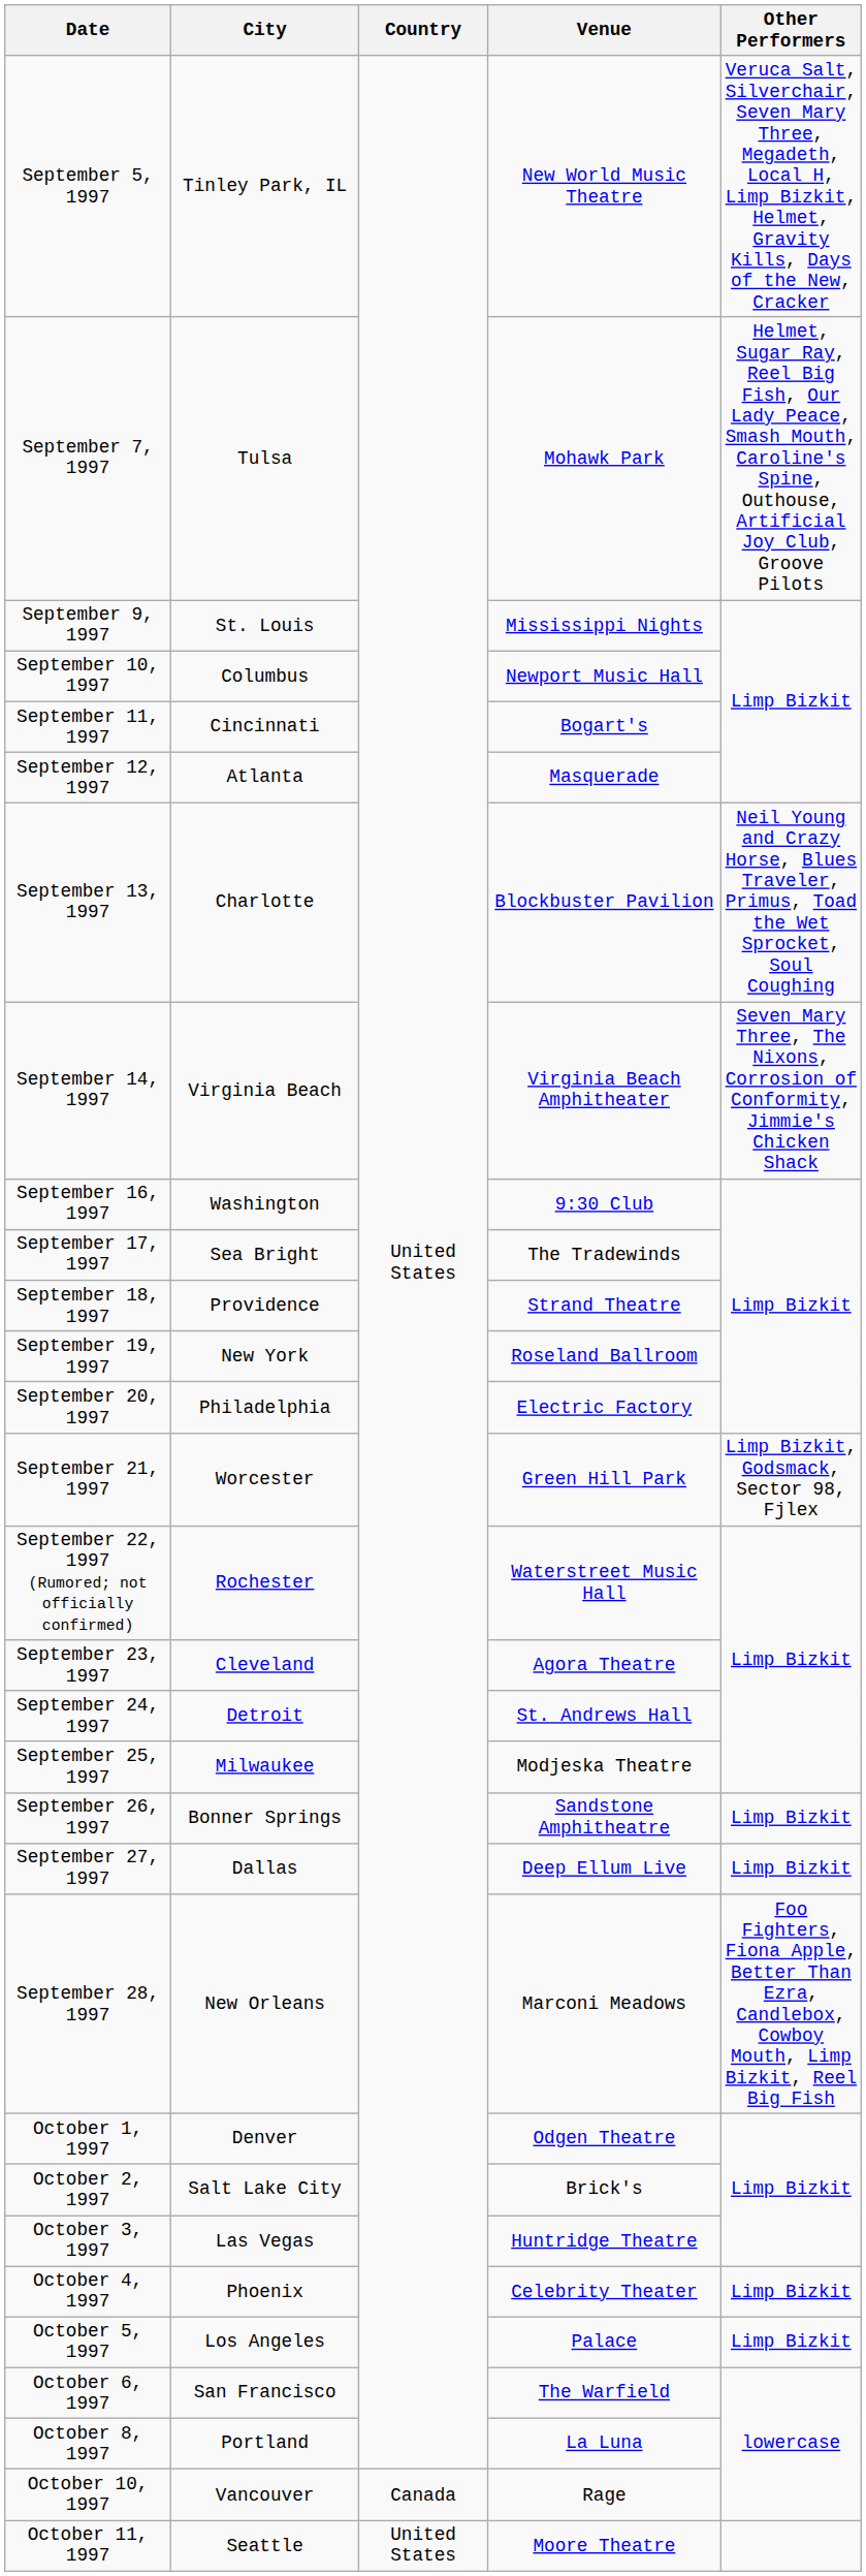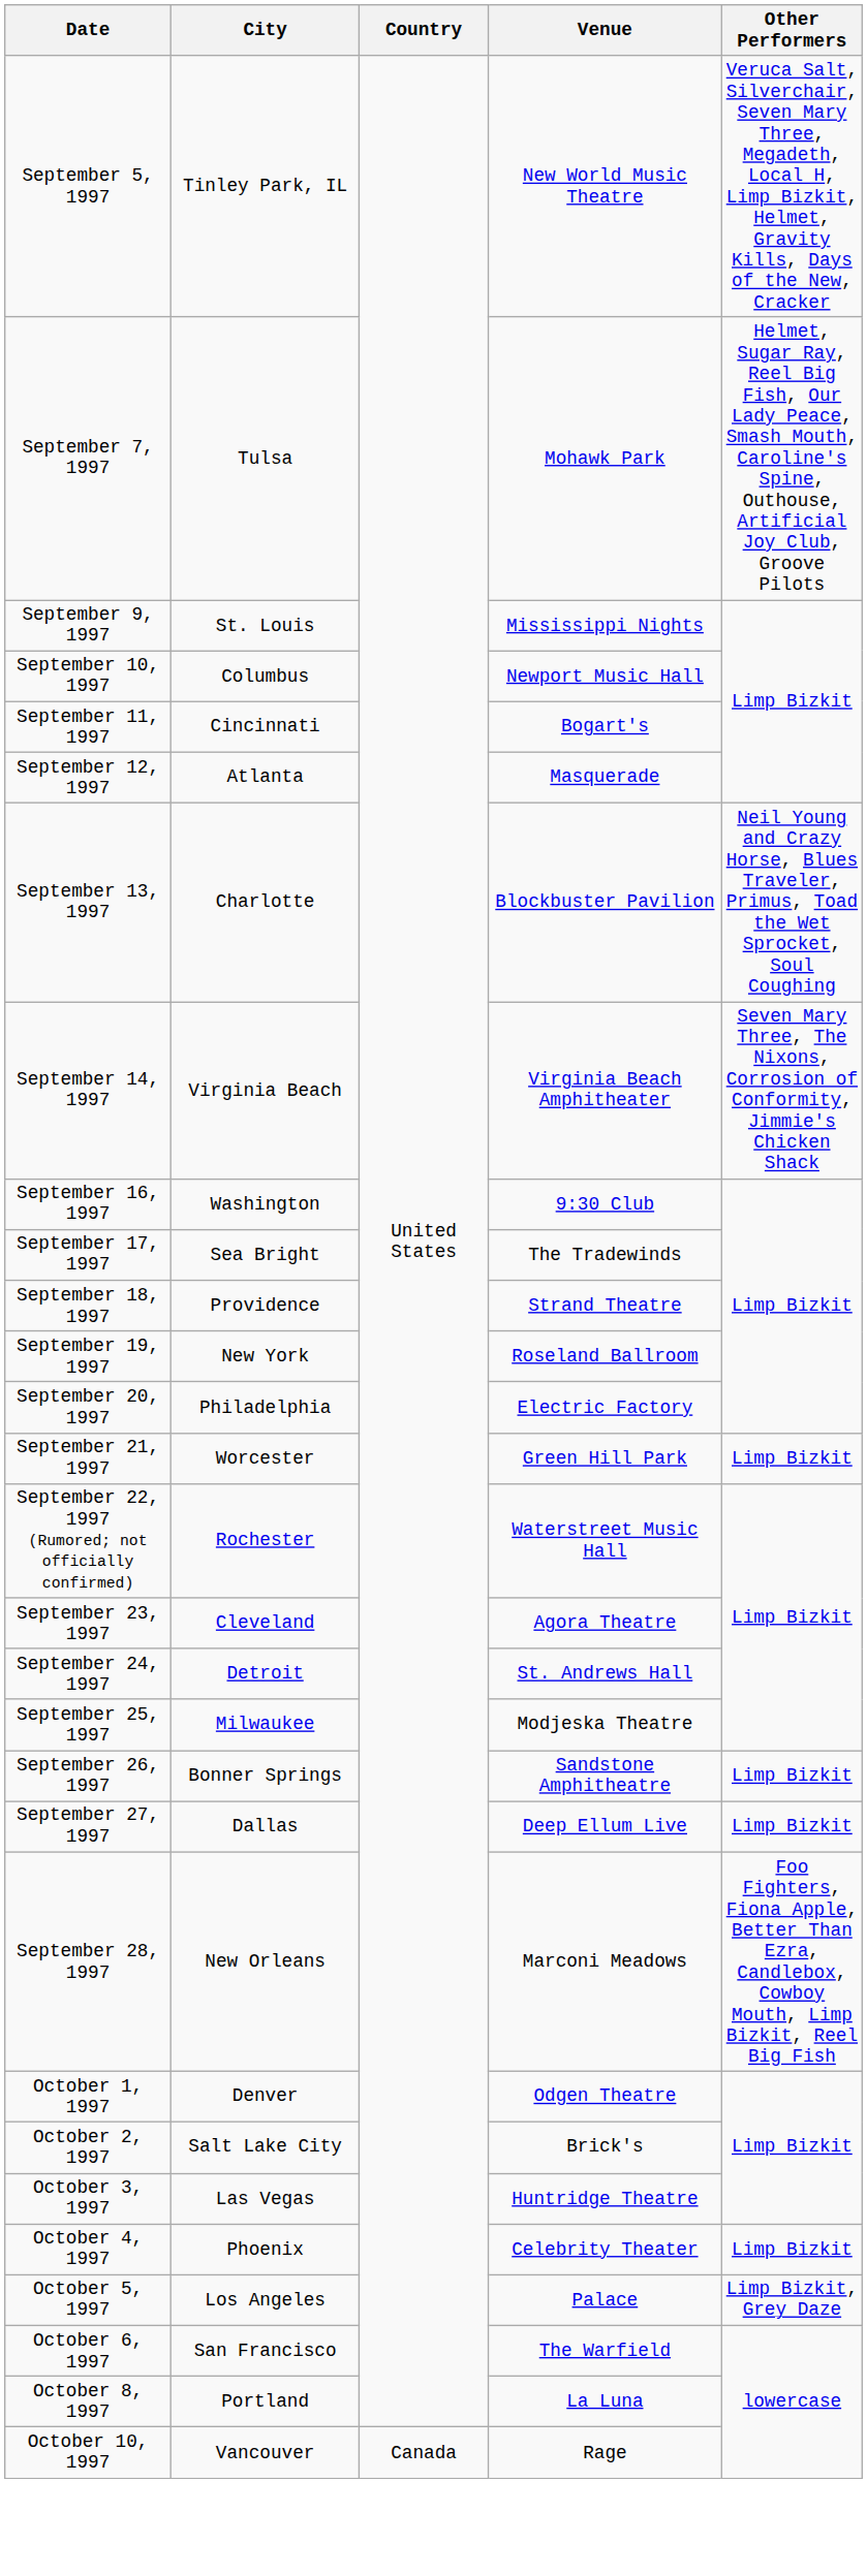 <table class="wikitable" style="text-align:center;">
 <tr>
 <th style="width:200px;">Date</th>
 <th style="width:200px;">City</th>
 <th style="width:150px;">Country</th>
 <th style="width:300px;">Venue</th>
 <th>Other Performers</th>
 </tr>
 <tr>
 <td>September 5, 1997</td>
 <td>Tinley Park, IL</td>
 <td rowspan="28">United States</td>
 <td><a href='#'>New World Music Theatre</a></td>
 <td><a href='#'>Veruca Salt</a>, <a href='#'>Silverchair</a>, <a href='#'>Seven Mary Three</a>, <a href='#'>Megadeth</a>, <a href='#'>Local H</a>, <a href='#'>Limp Bizkit</a>, <a href='#'>Helmet</a>, <a href='#'>Gravity Kills</a>, <a href='#'>Days of the New</a>, <a href='#'>Cracker</a></td>
 </tr>
 <tr>
 <td>September 7, 1997</td>
 <td>Tulsa</td>
 <td><a href='#'>Mohawk Park</a></td>
 <td><a href='#'>Helmet</a>, <a href='#'>Sugar Ray</a>, <a href='#'>Reel Big Fish</a>, <a href='#'>Our Lady Peace</a>, <a href='#'>Smash Mouth</a>, <a href='#'>Caroline's Spine</a>, Outhouse, <a href='#'>Artificial Joy Club</a>, Groove Pilots</td>
 </tr>
 <tr>
 <td>September 9, 1997</td>
 <td>St. Louis</td>
 <td><a href='#'>Mississippi Nights</a></td>
 <td rowspan="4"><a href='#'>Limp Bizkit</a></td>
 </tr>
 <tr>
 <td>September 10, 1997</td>
 <td>Columbus</td>
 <td><a href='#'>Newport Music Hall</a></td>
 </tr>
 <tr>
 <td>September 11, 1997</td>
 <td>Cincinnati</td>
 <td><a href='#'>Bogart's</a></td>
 </tr>
 <tr>
 <td>September 12, 1997</td>
 <td>Atlanta</td>
 <td><a href='#'>Masquerade</a></td>
 </tr>
 <tr>
 <td>September 13, 1997</td>
 <td>Charlotte</td>
 <td><a href='#'>Blockbuster Pavilion</a></td>
 <td><a href='#'>Neil Young and Crazy Horse</a>, <a href='#'>Blues Traveler</a>, <a href='#'>Primus</a>, <a href='#'>Toad the Wet Sprocket</a>, <a href='#'>Soul Coughing</a></td>
 </tr>
 <tr>
 <td>September 14, 1997</td>
 <td>Virginia Beach</td>
 <td><a href='#'>Virginia Beach Amphitheater</a></td>
 <td><a href='#'>Seven Mary Three</a>, <a href='#'>The Nixons</a>, <a href='#'>Corrosion of Conformity</a>, <a href='#'>Jimmie's Chicken Shack</a></td>
 </tr>
 <tr>
 <td>September 16, 1997</td>
 <td>Washington</td>
 <td><a href='#'>9:30 Club</a></td>
 <td rowspan="5"><a href='#'>Limp Bizkit</a></td>
 </tr>
 <tr>
 <td>September 17, 1997</td>
 <td>Sea Bright</td>
 <td>The Tradewinds</td>
 </tr>
 <tr>
 <td>September 18, 1997</td>
 <td>Providence</td>
 <td><a href='#'>Strand Theatre</a></td>
 </tr>
 <tr>
 <td>September 19, 1997</td>
 <td>New York</td>
 <td><a href='#'>Roseland Ballroom</a></td>
 </tr>
 <tr>
 <td>September 20, 1997</td>
 <td>Philadelphia</td>
 <td><a href='#'>Electric Factory</a></td>
 </tr>
 <tr>
 <td>September 21, 1997</td>
 <td>Worcester</td>
 <td><a href='#'>Green Hill Park</a></td>
-<td><a href='#'>Limp Bizkit</a>, <a href='#'>Godsmack</a>, Sector 98, Fjlex</td>
+<td><a href='#'>Limp Bizkit</a></td>
 </tr>
 <tr>
 <td>September 22, 1997<br><small>(Rumored; not officially confirmed)</small></td>
 <td><a href='#'>Rochester</a></td>
 <td><a href='#'>Waterstreet Music Hall</a></td>
 <td rowspan="4"><a href='#'>Limp Bizkit</a></td>
 </tr>
 <tr>
 <td>September 23, 1997</td>
 <td><a href='#'>Cleveland</a></td>
 <td><a href='#'>Agora Theatre</a></td>
 </tr>
 <tr>
 <td>September 24, 1997</td>
 <td><a href='#'>Detroit</a></td>
 <td><a href='#'>St. Andrews Hall</a></td>
 </tr>
 <tr>
 <td>September 25, 1997</td>
 <td><a href='#'>Milwaukee</a></td>
 <td>Modjeska Theatre</td>
 </tr>
 <tr>
 <td>September 26, 1997</td>
 <td>Bonner Springs</td>
 <td><a href='#'>Sandstone Amphitheatre</a></td>
 <td><a href='#'>Limp Bizkit</a></td>
 </tr>
 <tr>
 <td>September 27, 1997</td>
 <td>Dallas</td>
 <td><a href='#'>Deep Ellum Live</a></td>
 <td><a href='#'>Limp Bizkit</a></td>
 </tr>
 <tr>
 <td>September 28, 1997</td>
 <td>New Orleans</td>
 <td>Marconi Meadows</td>
 <td><a href='#'>Foo Fighters</a>, <a href='#'>Fiona Apple</a>, <a href='#'>Better Than Ezra</a>, <a href='#'>Candlebox</a>, <a href='#'>Cowboy Mouth</a>, <a href='#'>Limp Bizkit</a>, <a href='#'>Reel Big Fish</a></td>
 </tr>
 <tr>
 <td>October 1, 1997</td>
 <td>Denver</td>
 <td><a href='#'>Odgen Theatre</a></td>
 <td rowspan="3"><a href='#'>Limp Bizkit</a></td>
 </tr>
 <tr>
 <td>October 2, 1997</td>
 <td>Salt Lake City</td>
 <td>Brick's</td>
 </tr>
 <tr>
 <td>October 3, 1997</td>
 <td>Las Vegas</td>
 <td><a href='#'>Huntridge Theatre</a></td>
 </tr>
 <tr>
 <td>October 4, 1997</td>
 <td>Phoenix</td>
 <td><a href='#'>Celebrity Theater</a></td>
 <td><a href='#'>Limp Bizkit</a></td>
 </tr>
 <tr>
 <td>October 5, 1997</td>
 <td>Los Angeles</td>
 <td><a href='#'>Palace</a></td>
-<td><a href='#'>Limp Bizkit</a></td>
+<td><a href='#'>Limp Bizkit</a>, <a href='#'>Grey Daze</a></td>
 </tr>
 <tr>
 <td>October 6, 1997</td>
 <td>San Francisco</td>
 <td><a href='#'>The Warfield</a></td>
 <td rowspan="3"><a href='#'>lowercase</a></td>
 </tr>
 <tr>
 <td>October 8, 1997</td>
 <td>Portland</td>
 <td><a href='#'>La Luna</a></td>
 </tr>
 <tr>
 <td>October 10, 1997</td>
 <td>Vancouver</td>
 <td>Canada</td>
 <td>Rage</td>
 </tr>
-<tr>
-<td>October 11, 1997</td>
-<td>Seattle</td>
-<td>United States</td>
-<td><a href='#'>Moore Theatre</a></td>
-<td></td>
-</tr>
 </table>
